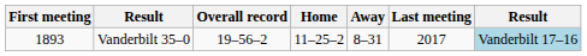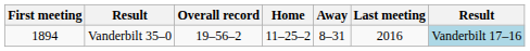 <table class="wikitable">
 <tr align="center">
 <th>First meeting</th>
 <th>Result</th>
 <th>Overall record</th>
 <th>Home</th>
 <th>Away</th>
 <th>Last meeting</th>
 <th>Result</th>
 </tr>
 <tr align="center">
-<td>1893</td>
+<td>1894</td>
 <td>Vanderbilt 35–0</td>
 <td>19–56–2</td>
 <td>11–25–2</td>
 <td>8–31</td>
-<td>2017</td>
+<td>2016</td>
 <td style="background: lightblue;">Vanderbilt 17–16</td>
 </tr>
 </table>
